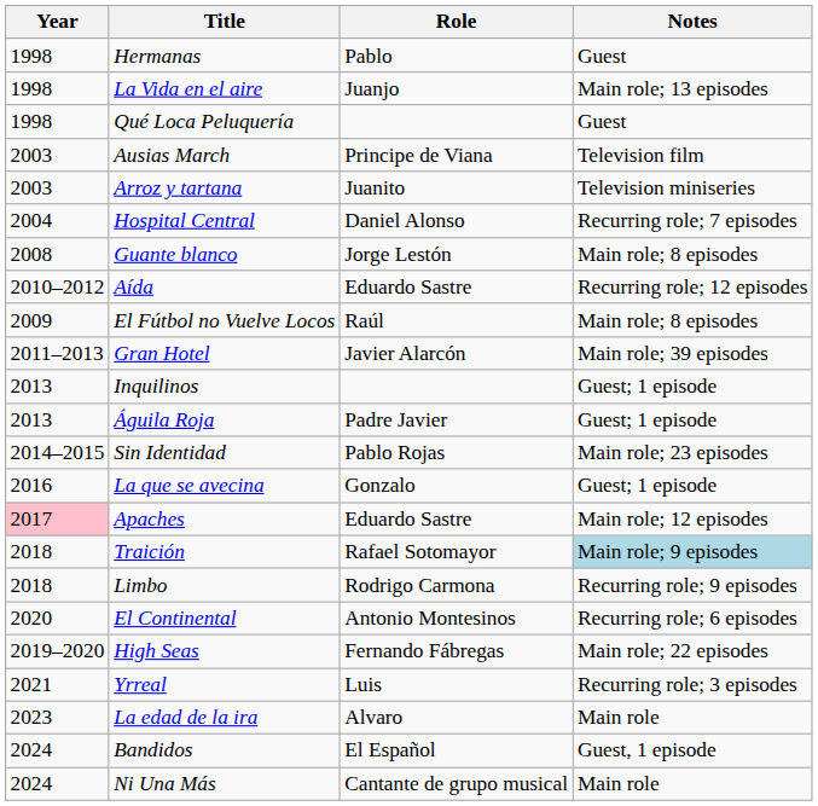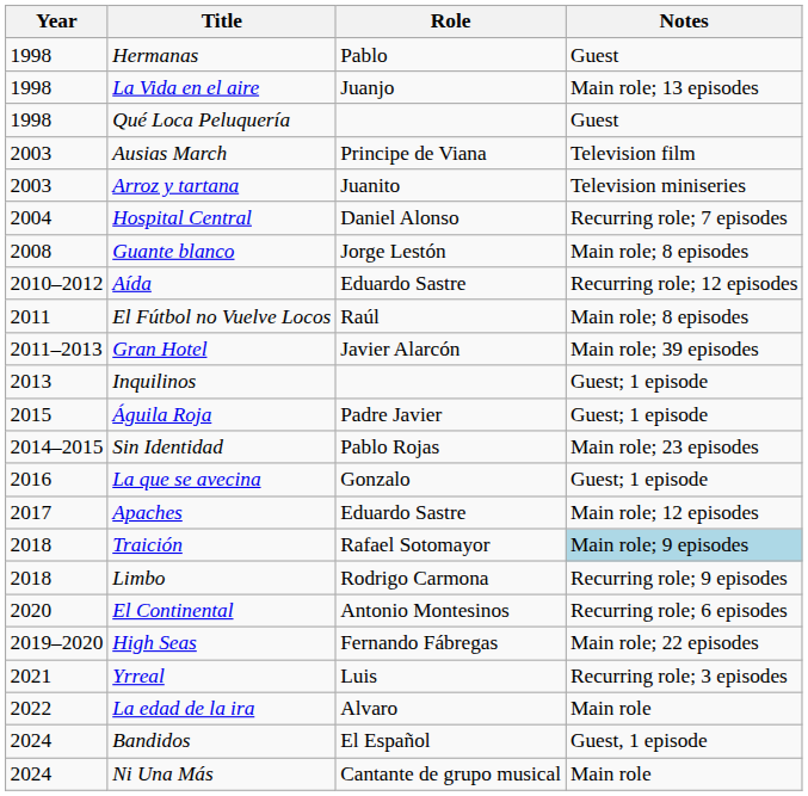 <table class="wikitable">
 <tr>
 <th>Year</th>
 <th>Title</th>
 <th>Role</th>
 <th>Notes</th>
 </tr>
 <tr>
 <td>1998</td>
 <td><em>Hermanas</em></td>
 <td>Pablo</td>
 <td>Guest</td>
 </tr>
 <tr>
 <td>1998</td>
 <td><em><a href='#'>La Vida en el aire</a></em></td>
 <td>Juanjo</td>
 <td>Main role; 13 episodes</td>
 </tr>
 <tr>
 <td>1998</td>
 <td><em>Qué Loca Peluquería</em></td>
 <td></td>
 <td>Guest</td>
 </tr>
 <tr>
 <td>2003</td>
 <td><em>Ausias March</em></td>
 <td>Principe de Viana</td>
 <td>Television film</td>
 </tr>
 <tr>
 <td>2003</td>
 <td><em><a href='#'>Arroz y tartana</a></em></td>
 <td>Juanito</td>
 <td>Television miniseries</td>
 </tr>
 <tr>
 <td>2004</td>
 <td><em><a href='#'>Hospital Central</a></em></td>
 <td>Daniel Alonso</td>
 <td>Recurring role; 7 episodes</td>
 </tr>
 <tr>
 <td>2008</td>
 <td><em><a href='#'>Guante blanco</a></em></td>
 <td>Jorge Lestón</td>
 <td>Main role; 8 episodes</td>
 </tr>
 <tr>
 <td>2010–2012</td>
 <td><em><a href='#'>Aída</a></em></td>
 <td>Eduardo Sastre</td>
 <td>Recurring role; 12 episodes</td>
 </tr>
 <tr>
-<td>2009</td>
+<td>2011</td>
 <td><em>El Fútbol no Vuelve Locos</em></td>
 <td>Raúl</td>
 <td>Main role; 8 episodes</td>
 </tr>
 <tr>
 <td>2011–2013</td>
 <td><em><a href='#'>Gran Hotel</a></em></td>
 <td>Javier Alarcón</td>
 <td>Main role; 39 episodes</td>
 </tr>
 <tr>
 <td>2013</td>
 <td><em>Inquilinos</em></td>
 <td></td>
 <td>Guest; 1 episode</td>
 </tr>
 <tr>
-<td>2013</td>
+<td>2015</td>
 <td><em><a href='#'>Águila Roja</a></em></td>
 <td>Padre Javier</td>
 <td>Guest; 1 episode</td>
 </tr>
 <tr>
 <td>2014–2015</td>
 <td><em>Sin Identidad</em></td>
 <td>Pablo Rojas</td>
 <td>Main role; 23 episodes</td>
 </tr>
 <tr>
 <td>2016</td>
 <td><em><a href='#'>La que se avecina</a></em></td>
 <td>Gonzalo</td>
 <td>Guest; 1 episode</td>
 </tr>
 <tr>
-<td style="background: pink;">2017</td>
+<td>2017</td>
 <td><em><a href='#'>Apaches</a></em></td>
 <td>Eduardo Sastre</td>
 <td>Main role; 12 episodes</td>
 </tr>
 <tr>
 <td>2018</td>
 <td><em><a href='#'>Traición</a></em></td>
 <td>Rafael Sotomayor</td>
 <td style="background: lightblue;">Main role; 9 episodes</td>
 </tr>
 <tr>
 <td>2018</td>
 <td><em>Limbo</em></td>
 <td>Rodrigo Carmona</td>
 <td>Recurring role; 9 episodes</td>
 </tr>
 <tr>
 <td>2020</td>
 <td><em><a href='#'>El Continental</a></em></td>
 <td>Antonio Montesinos</td>
 <td>Recurring role; 6 episodes</td>
 </tr>
 <tr>
 <td>2019–2020</td>
 <td><em><a href='#'>High Seas</a></em></td>
 <td>Fernando Fábregas</td>
 <td>Main role; 22 episodes</td>
 </tr>
 <tr>
 <td>2021</td>
 <td><em><a href='#'>Yrreal</a></em></td>
 <td>Luis</td>
 <td>Recurring role; 3 episodes</td>
 </tr>
 <tr>
-<td>2023</td>
+<td>2022</td>
 <td><em><a href='#'>La edad de la ira</a></em></td>
 <td>Alvaro</td>
 <td>Main role</td>
 </tr>
 <tr>
 <td>2024</td>
 <td><em>Bandidos</em></td>
 <td>El Español</td>
 <td>Guest, 1 episode</td>
 </tr>
 <tr>
 <td>2024</td>
 <td><em>Ni Una Más</em></td>
 <td>Cantante de grupo musical</td>
 <td>Main role</td>
 </tr>
 </table>
